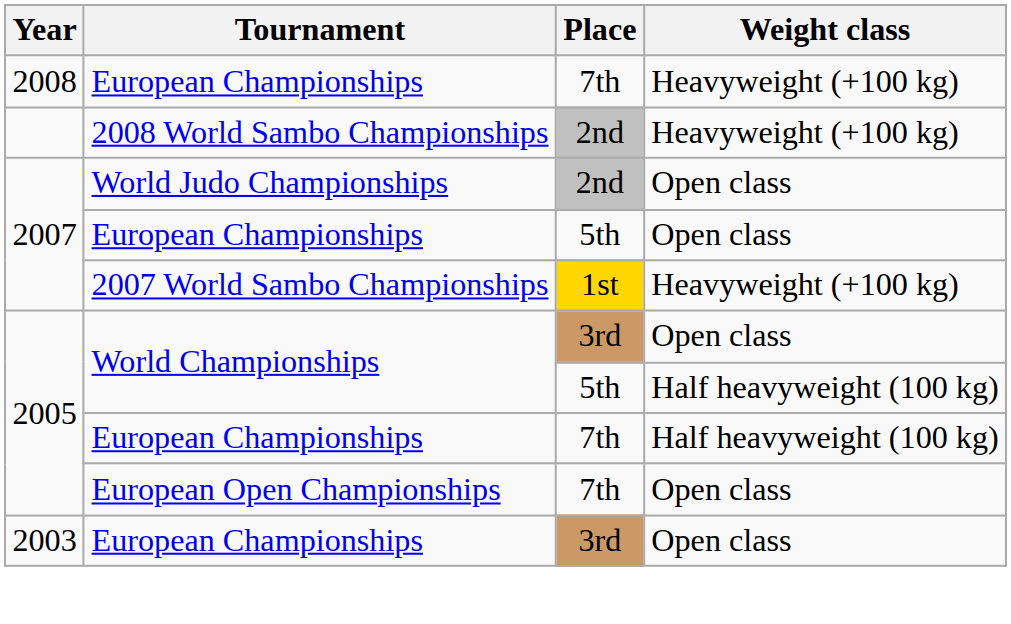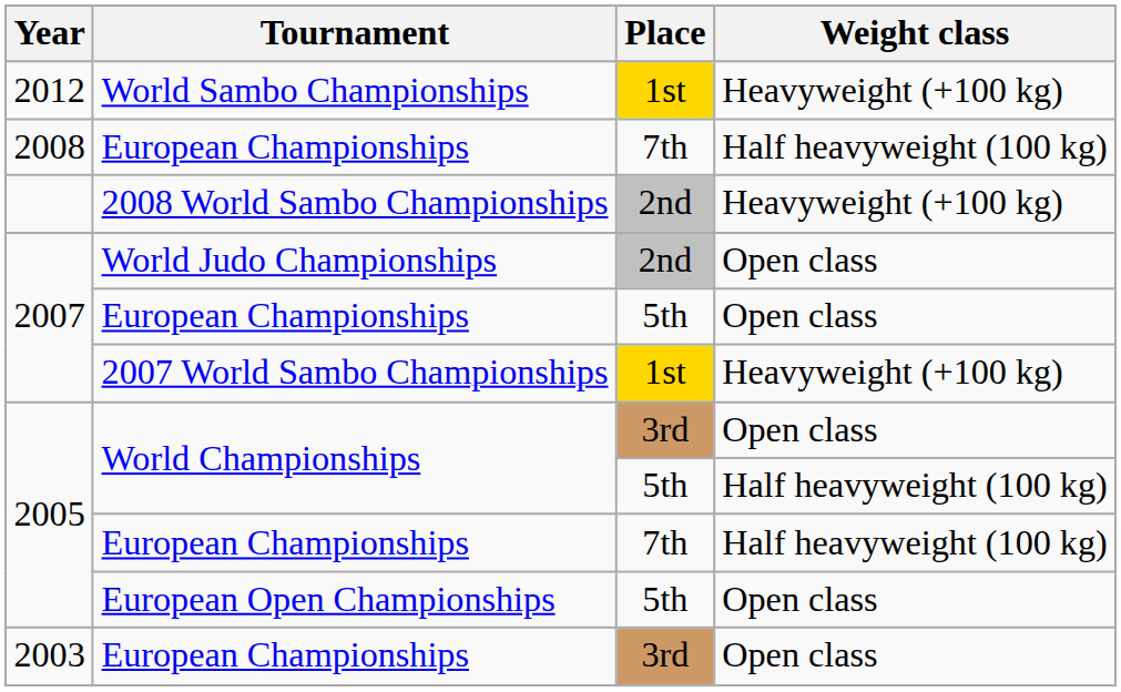 <table class=wikitable>
 <tr>
 <th>Year</th>
 <th>Tournament</th>
 <th>Place</th>
 <th>Weight class</th>
 </tr>
 <tr>
+<td>2012</td>
+<td><a href='#'>World Sambo Championships</a></td>
+<td bgcolor="gold" align="center">1st</td>
+<td>Heavyweight (+100 kg)</td>
+</tr>
+<tr>
 <td>2008</td>
 <td><a href='#'>European Championships</a></td>
 <td align="center">7th</td>
-<td>Heavyweight (+100 kg)</td>
+<td>Half heavyweight (100 kg)</td>
 </tr>
 <tr>
 <td></td>
 <td><a href='#'>2008 World Sambo Championships</a></td>
 <td bgcolor="silver" align="center">2nd</td>
 <td>Heavyweight (+100 kg)</td>
 </tr>
 <tr>
 <td rowspan=3>2007</td>
 <td><a href='#'>World Judo Championships</a></td>
 <td bgcolor="silver" align="center">2nd</td>
 <td>Open class</td>
 </tr>
 <tr>
 <td><a href='#'>European Championships</a></td>
 <td align="center">5th</td>
 <td>Open class</td>
 </tr>
 <tr>
 <td><a href='#'>2007 World Sambo Championships</a></td>
 <td bgcolor="gold" align="center">1st</td>
 <td>Heavyweight (+100 kg)</td>
 </tr>
 <tr>
 <td rowspan=4>2005</td>
 <td rowspan=2><a href='#'>World Championships</a></td>
 <td bgcolor="cc9966" align="center">3rd</td>
 <td>Open class</td>
 </tr>
 <tr>
 <td align="center">5th</td>
 <td>Half heavyweight (100 kg)</td>
 </tr>
 <tr>
 <td><a href='#'>European Championships</a></td>
 <td align="center">7th</td>
 <td>Half heavyweight (100 kg)</td>
 </tr>
 <tr>
 <td><a href='#'>European Open Championships</a></td>
-<td align="center">7th</td>
+<td align="center">5th</td>
 <td>Open class</td>
 </tr>
 <tr>
 <td>2003</td>
 <td><a href='#'>European Championships</a></td>
 <td bgcolor="cc9966" align="center">3rd</td>
 <td>Open class</td>
 </tr>
 </table>
